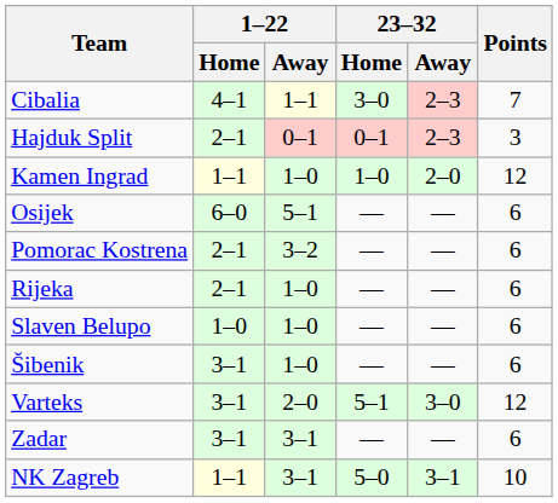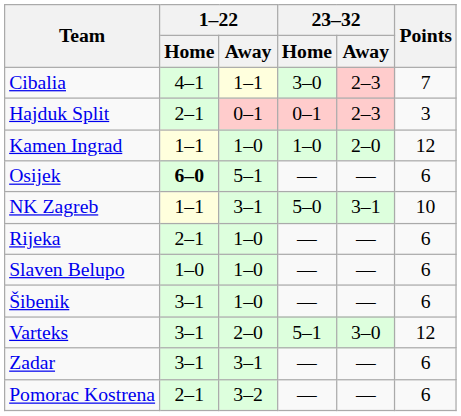 <table class="wikitable" style="text-align:center">
 <tr>
 <th rowspan=2>Team</th>
 <th colspan=2>1–22</th>
 <th colspan=2>23–32</th>
 <th rowspan=2>Points</th>
 </tr>
 <tr>
 <th width=40>Home</th>
 <th width=40>Away</th>
 <th width=40>Home</th>
 <th width=40>Away</th>
 </tr>
 <tr>
 <td align=left><a href='#'>Cibalia</a></td>
 <td bgcolor="#ddffdd">4–1</td>
 <td bgcolor="#ffffdd">1–1</td>
 <td bgcolor="#ddffdd">3–0</td>
 <td bgcolor=#FFCCCC>2–3</td>
 <td>7</td>
 </tr>
 <tr>
 <td align=left><a href='#'>Hajduk Split</a></td>
 <td bgcolor="#ddffdd">2–1</td>
 <td bgcolor=#FFCCCC>0–1</td>
 <td bgcolor=#FFCCCC>0–1</td>
 <td bgcolor=#FFCCCC>2–3</td>
 <td>3</td>
 </tr>
 <tr>
 <td align=left><a href='#'>Kamen Ingrad</a></td>
 <td bgcolor="#ffffdd">1–1</td>
 <td bgcolor="#ddffdd">1–0</td>
 <td bgcolor="#ddffdd">1–0</td>
 <td bgcolor="#ddffdd">2–0</td>
 <td>12</td>
 </tr>
 <tr>
 <td align=left><a href='#'>Osijek</a></td>
-<td bgcolor="#ddffdd">6–0</td>
+<td bgcolor="#ddffdd"><strong>6–0</strong></td>
 <td bgcolor="#ddffdd">5–1</td>
 <td>—</td>
 <td>—</td>
 <td>6</td>
 </tr>
 <tr>
-<td align=left><a href='#'>Pomorac Kostrena</a></td>
-<td bgcolor="#ddffdd">2–1</td>
-<td bgcolor="#ddffdd">3–2</td>
-<td>—</td>
-<td>—</td>
-<td>6</td>
+<td align=left><a href='#'>NK Zagreb</a></td>
+<td bgcolor="#ffffdd">1–1</td>
+<td bgcolor="#ddffdd">3–1</td>
+<td bgcolor="#ddffdd">5–0</td>
+<td bgcolor="#ddffdd">3–1</td>
+<td>10</td>
 </tr>
 <tr>
 <td align=left><a href='#'>Rijeka</a></td>
 <td bgcolor="#ddffdd">2–1</td>
 <td bgcolor="#ddffdd">1–0</td>
 <td>—</td>
 <td>—</td>
 <td>6</td>
 </tr>
 <tr>
 <td align=left><a href='#'>Slaven Belupo</a></td>
 <td bgcolor="#ddffdd">1–0</td>
 <td bgcolor="#ddffdd">1–0</td>
 <td>—</td>
 <td>—</td>
 <td>6</td>
 </tr>
 <tr>
 <td align=left><a href='#'>Šibenik</a></td>
 <td bgcolor="#ddffdd">3–1</td>
 <td bgcolor="#ddffdd">1–0</td>
 <td>—</td>
 <td>—</td>
 <td>6</td>
 </tr>
 <tr>
 <td align=left><a href='#'>Varteks</a></td>
 <td bgcolor="#ddffdd">3–1</td>
 <td bgcolor="#ddffdd">2–0</td>
 <td bgcolor="#ddffdd">5–1</td>
 <td bgcolor="#ddffdd">3–0</td>
 <td>12</td>
 </tr>
 <tr>
 <td align=left><a href='#'>Zadar</a></td>
 <td bgcolor="#ddffdd">3–1</td>
 <td bgcolor="#ddffdd">3–1</td>
 <td>—</td>
 <td>—</td>
 <td>6</td>
 </tr>
 <tr>
-<td align=left><a href='#'>NK Zagreb</a></td>
-<td bgcolor="#ffffdd">1–1</td>
-<td bgcolor="#ddffdd">3–1</td>
-<td bgcolor="#ddffdd">5–0</td>
-<td bgcolor="#ddffdd">3–1</td>
-<td>10</td>
+<td align=left><a href='#'>Pomorac Kostrena</a></td>
+<td bgcolor="#ddffdd">2–1</td>
+<td bgcolor="#ddffdd">3–2</td>
+<td>—</td>
+<td>—</td>
+<td>6</td>
 </tr>
 </table>
